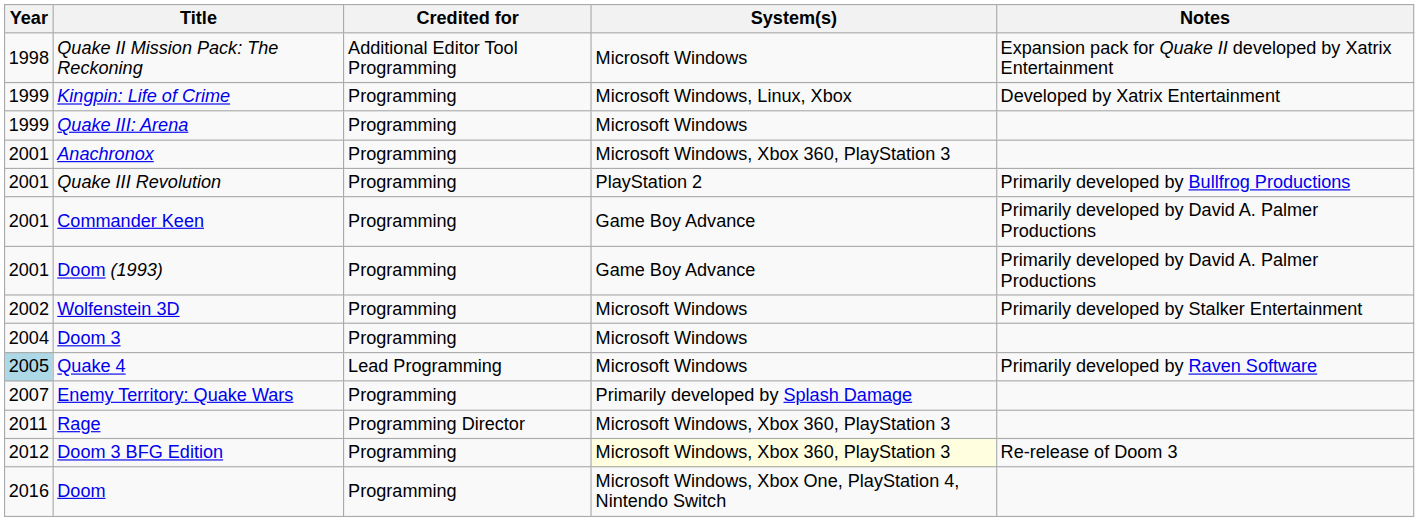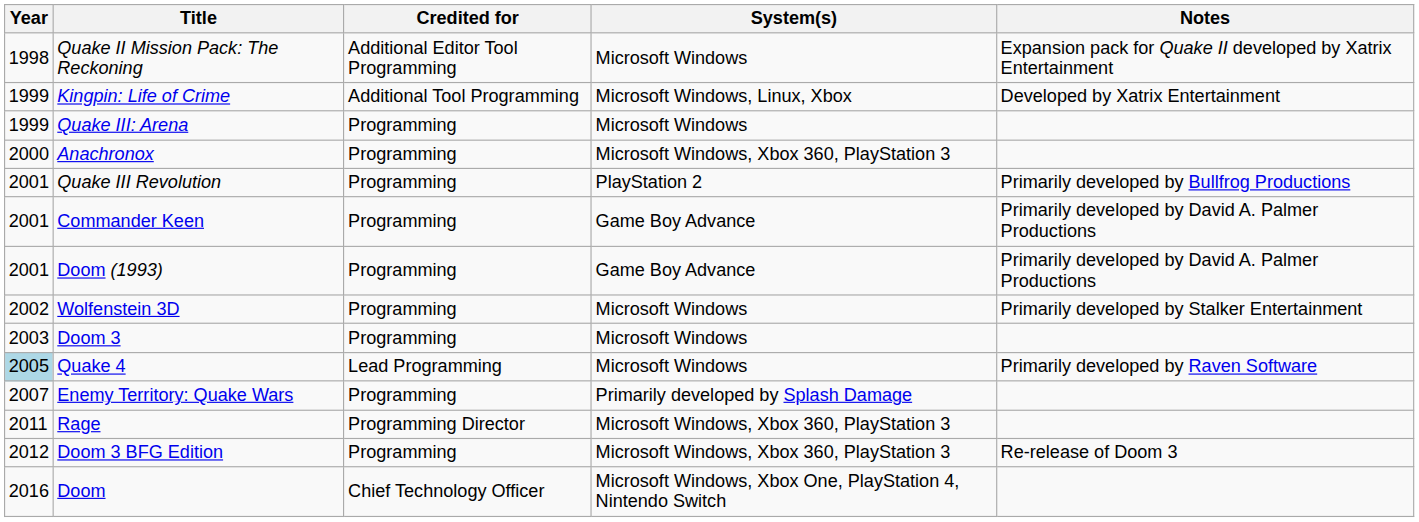 <table class="wikitable">
 <tr>
 <th style="width:35px;">Year</th>
 <th style="width:250px;">Title</th>
 <th>Credited for</th>
 <th>System(s)</th>
 <th>Notes</th>
 </tr>
 <tr>
 <td>1998</td>
 <td><em>Quake II Mission Pack: The Reckoning</em></td>
 <td>Additional Editor Tool Programming</td>
 <td>Microsoft Windows</td>
 <td>Expansion pack for <em>Quake II</em> developed by Xatrix Entertainment</td>
 </tr>
 <tr>
 <td>1999</td>
 <td><em><a href='#'>Kingpin: Life of Crime</a></em></td>
-<td>Programming</td>
+<td>Additional Tool Programming</td>
 <td>Microsoft Windows, Linux, Xbox</td>
 <td>Developed by Xatrix Entertainment</td>
 </tr>
 <tr>
 <td>1999</td>
 <td><em><a href='#'>Quake III: Arena</a></em></td>
 <td>Programming</td>
 <td>Microsoft Windows</td>
 <td></td>
 </tr>
 <tr>
-<td>2001</td>
+<td>2000</td>
 <td><em><a href='#'>Anachronox</a></em></td>
 <td>Programming</td>
 <td>Microsoft Windows, Xbox 360, PlayStation 3</td>
 <td></td>
 </tr>
 <tr>
 <td>2001</td>
 <td><em>Quake III Revolution<strong></td>
 <td>Programming</td>
 <td>PlayStation 2</td>
 <td>Primarily developed by <a href='#'>Bullfrog Productions</a></td>
 </tr>
 <tr>
 <td>2001</td>
 <td></em><a href='#'>Commander Keen</a><em></td>
 <td>Programming</td>
 <td>Game Boy Advance</td>
 <td>Primarily developed by David A. Palmer Productions</td>
 </tr>
 <tr>
 <td>2001</td>
 <td></em><a href='#'>Doom</a><em> (1993)</td>
 <td>Programming</td>
 <td>Game Boy Advance</td>
 <td>Primarily developed by David A. Palmer Productions</td>
 </tr>
 <tr>
 <td>2002</td>
 <td></em><a href='#'>Wolfenstein 3D</a><em></td>
 <td>Programming</td>
 <td>Microsoft Windows</td>
 <td>Primarily developed by Stalker Entertainment</td>
 </tr>
 <tr>
-<td>2004</td>
+<td>2003</td>
 <td></em><a href='#'>Doom 3</a><em></td>
 <td>Programming</td>
 <td>Microsoft Windows</td>
 <td></td>
 </tr>
 <tr>
 <td style="background: lightblue;">2005</td>
 <td></em><a href='#'>Quake 4</a><em></td>
 <td>Lead Programming</td>
 <td>Microsoft Windows</td>
 <td>Primarily developed by <a href='#'>Raven Software</a></td>
 </tr>
 <tr>
 <td>2007</td>
 <td></em><a href='#'>Enemy Territory: Quake Wars</a><em></td>
 <td>Programming</td>
 <td>Primarily developed by <a href='#'>Splash Damage</a></td>
 <td></td>
 </tr>
 <tr>
 <td>2011</td>
 <td></em><a href='#'>Rage</a><em></td>
 <td>Programming Director</td>
 <td>Microsoft Windows, Xbox 360, PlayStation 3</td>
 <td></td>
 </tr>
 <tr>
 <td>2012</td>
 <td></em><a href='#'>Doom 3 BFG Edition</a><em></td>
 <td>Programming</td>
-<td style="background: lightyellow;">Microsoft Windows, Xbox 360, PlayStation 3</td>
+<td>Microsoft Windows, Xbox 360, PlayStation 3</td>
 <td>Re-release of </em>Doom 3<em></td>
 </tr>
 <tr>
 <td>2016</td>
 <td></em><a href='#'>Doom</a><em></td>
-<td>Programming</td>
+<td>Chief Technology Officer</td>
 <td>Microsoft Windows, Xbox One, PlayStation 4, Nintendo Switch</td>
 <td></td>
 </tr>
 </table>
